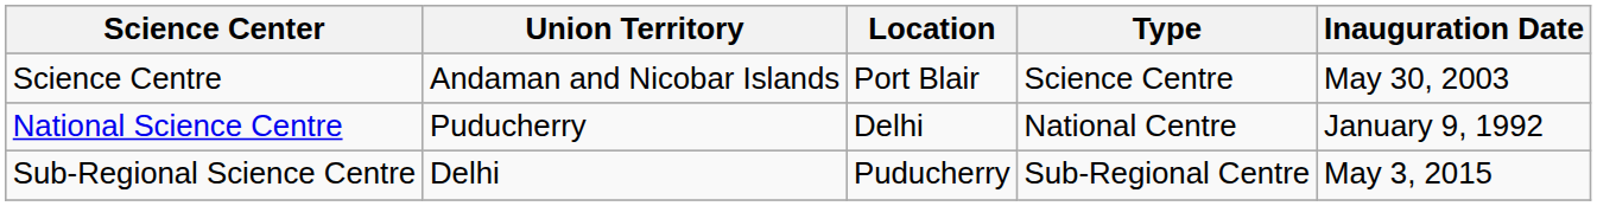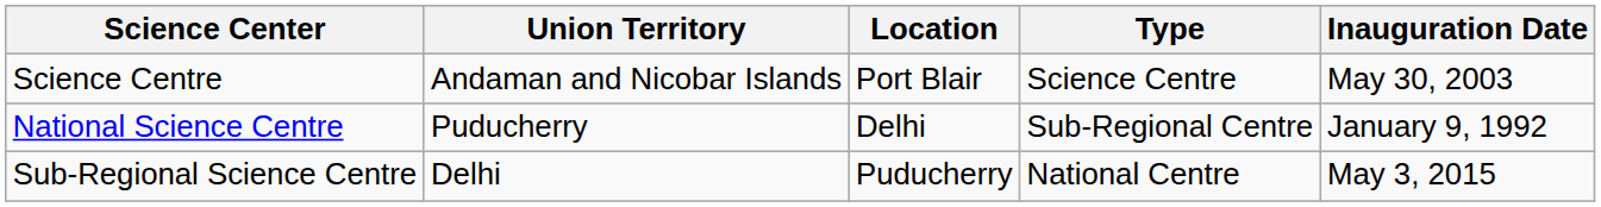 <table class="wikitable sortable">
 <tr>
 <th>Science Center</th>
 <th>Union Territory</th>
 <th>Location</th>
 <th>Type</th>
 <th>Inauguration Date</th>
 </tr>
 <tr>
 <td>Science Centre</td>
 <td>Andaman and Nicobar Islands</td>
 <td>Port Blair</td>
 <td>Science Centre</td>
 <td>May 30, 2003</td>
 </tr>
 <tr>
 <td><a href='#'>National Science Centre</a></td>
 <td>Puducherry</td>
 <td>Delhi</td>
-<td>National Centre</td>
+<td>Sub-Regional Centre</td>
 <td>January 9, 1992</td>
 </tr>
 <tr>
 <td>Sub-Regional Science Centre</td>
 <td>Delhi</td>
 <td>Puducherry</td>
-<td>Sub-Regional Centre</td>
+<td>National Centre</td>
 <td>May 3, 2015</td>
 </tr>
 </table>
